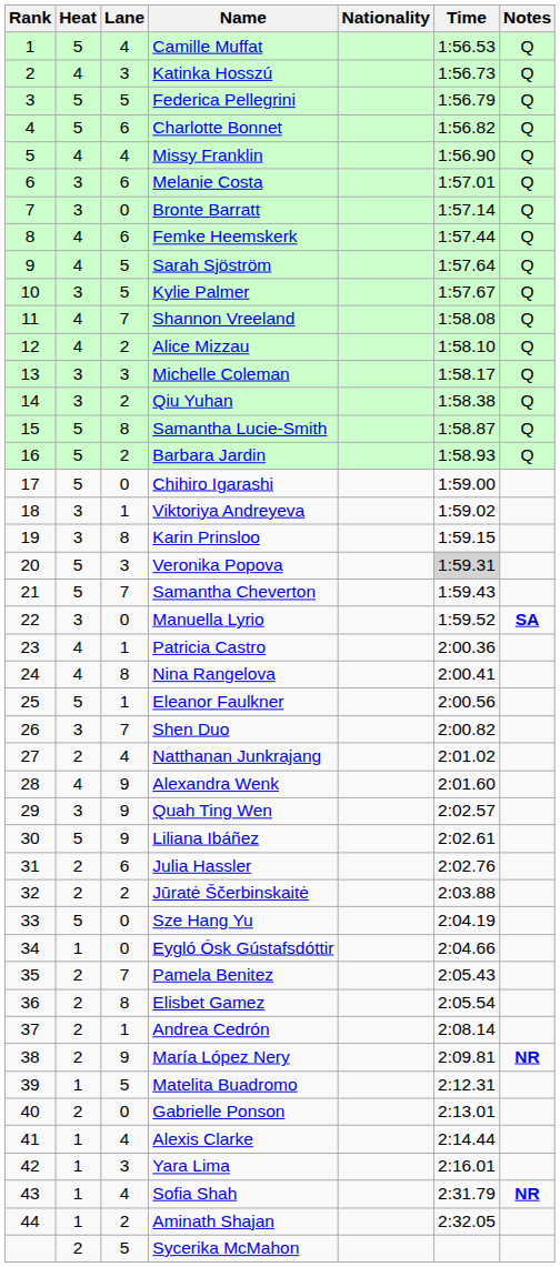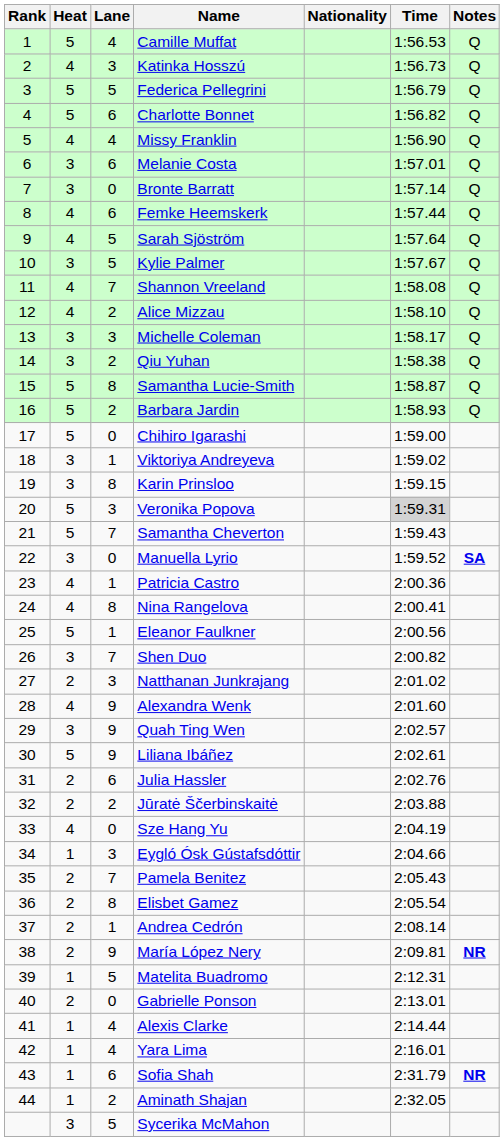 <table class="wikitable sortable" style="text-align:center">
 <tr>
 <th>Rank</th>
 <th>Heat</th>
 <th>Lane</th>
 <th>Name</th>
 <th>Nationality</th>
 <th>Time</th>
 <th>Notes</th>
 </tr>
 <tr bgcolor=ccffcc>
 <td>1</td>
 <td>5</td>
 <td>4</td>
 <td align=left><a href='#'>Camille Muffat</a></td>
 <td align=left></td>
 <td>1:56.53</td>
 <td>Q</td>
 </tr>
 <tr bgcolor=ccffcc>
 <td>2</td>
 <td>4</td>
 <td>3</td>
 <td align=left><a href='#'>Katinka Hosszú</a></td>
 <td align=left></td>
 <td>1:56.73</td>
 <td>Q</td>
 </tr>
 <tr bgcolor=ccffcc>
 <td>3</td>
 <td>5</td>
 <td>5</td>
 <td align=left><a href='#'>Federica Pellegrini</a></td>
 <td align=left></td>
 <td>1:56.79</td>
 <td>Q</td>
 </tr>
 <tr bgcolor=ccffcc>
 <td>4</td>
 <td>5</td>
 <td>6</td>
 <td align=left><a href='#'>Charlotte Bonnet</a></td>
 <td align=left></td>
 <td>1:56.82</td>
 <td>Q</td>
 </tr>
 <tr bgcolor=ccffcc>
 <td>5</td>
 <td>4</td>
 <td>4</td>
 <td align=left><a href='#'>Missy Franklin</a></td>
 <td align=left></td>
 <td>1:56.90</td>
 <td>Q</td>
 </tr>
 <tr bgcolor=ccffcc>
 <td>6</td>
 <td>3</td>
 <td>6</td>
 <td align=left><a href='#'>Melanie Costa</a></td>
 <td align=left></td>
 <td>1:57.01</td>
 <td>Q</td>
 </tr>
 <tr bgcolor=ccffcc>
 <td>7</td>
 <td>3</td>
 <td>0</td>
 <td align=left><a href='#'>Bronte Barratt</a></td>
 <td align=left></td>
 <td>1:57.14</td>
 <td>Q</td>
 </tr>
 <tr bgcolor=ccffcc>
 <td>8</td>
 <td>4</td>
 <td>6</td>
 <td align=left><a href='#'>Femke Heemskerk</a></td>
 <td align=left></td>
 <td>1:57.44</td>
 <td>Q</td>
 </tr>
 <tr bgcolor=ccffcc>
 <td>9</td>
 <td>4</td>
 <td>5</td>
 <td align=left><a href='#'>Sarah Sjöström</a></td>
 <td align=left></td>
 <td>1:57.64</td>
 <td>Q</td>
 </tr>
 <tr bgcolor=ccffcc>
 <td>10</td>
 <td>3</td>
 <td>5</td>
 <td align=left><a href='#'>Kylie Palmer</a></td>
 <td align=left></td>
 <td>1:57.67</td>
 <td>Q</td>
 </tr>
 <tr bgcolor=ccffcc>
 <td>11</td>
 <td>4</td>
 <td>7</td>
 <td align=left><a href='#'>Shannon Vreeland</a></td>
 <td align=left></td>
 <td>1:58.08</td>
 <td>Q</td>
 </tr>
 <tr bgcolor=ccffcc>
 <td>12</td>
 <td>4</td>
 <td>2</td>
 <td align=left><a href='#'>Alice Mizzau</a></td>
 <td align=left></td>
 <td>1:58.10</td>
 <td>Q</td>
 </tr>
 <tr bgcolor=ccffcc>
 <td>13</td>
 <td>3</td>
 <td>3</td>
 <td align=left><a href='#'>Michelle Coleman</a></td>
 <td align=left></td>
 <td>1:58.17</td>
 <td>Q</td>
 </tr>
 <tr bgcolor=ccffcc>
 <td>14</td>
 <td>3</td>
 <td>2</td>
 <td align=left><a href='#'>Qiu Yuhan</a></td>
 <td align=left></td>
 <td>1:58.38</td>
 <td>Q</td>
 </tr>
 <tr bgcolor=ccffcc>
 <td>15</td>
 <td>5</td>
 <td>8</td>
 <td align=left><a href='#'>Samantha Lucie-Smith</a></td>
 <td align=left></td>
 <td>1:58.87</td>
 <td>Q</td>
 </tr>
 <tr bgcolor=ccffcc>
 <td>16</td>
 <td>5</td>
 <td>2</td>
 <td align=left><a href='#'>Barbara Jardin</a></td>
 <td align=left></td>
 <td>1:58.93</td>
 <td>Q</td>
 </tr>
 <tr>
 <td>17</td>
 <td>5</td>
 <td>0</td>
 <td align=left><a href='#'>Chihiro Igarashi</a></td>
 <td align=left></td>
 <td>1:59.00</td>
 <td></td>
 </tr>
 <tr>
 <td>18</td>
 <td>3</td>
 <td>1</td>
 <td align=left><a href='#'>Viktoriya Andreyeva</a></td>
 <td align=left></td>
 <td>1:59.02</td>
 <td></td>
 </tr>
 <tr>
 <td>19</td>
 <td>3</td>
 <td>8</td>
 <td align=left><a href='#'>Karin Prinsloo</a></td>
 <td align=left></td>
 <td>1:59.15</td>
 <td></td>
 </tr>
 <tr>
 <td>20</td>
 <td>5</td>
 <td>3</td>
 <td align=left><a href='#'>Veronika Popova</a></td>
 <td align=left></td>
 <td style="background: lightgrey;">1:59.31</td>
 <td></td>
 </tr>
 <tr>
 <td>21</td>
 <td>5</td>
 <td>7</td>
 <td align=left><a href='#'>Samantha Cheverton</a></td>
 <td align=left></td>
 <td>1:59.43</td>
 <td></td>
 </tr>
 <tr>
 <td>22</td>
 <td>3</td>
 <td>0</td>
 <td align=left><a href='#'>Manuella Lyrio</a></td>
 <td align=left></td>
 <td>1:59.52</td>
 <td><strong><a href='#'>SA</a></strong></td>
 </tr>
 <tr>
 <td>23</td>
 <td>4</td>
 <td>1</td>
 <td align=left><a href='#'>Patricia Castro</a></td>
 <td align=left></td>
 <td>2:00.36</td>
 <td></td>
 </tr>
 <tr>
 <td>24</td>
 <td>4</td>
 <td>8</td>
 <td align=left><a href='#'>Nina Rangelova</a></td>
 <td align=left></td>
 <td>2:00.41</td>
 <td></td>
 </tr>
 <tr>
 <td>25</td>
 <td>5</td>
 <td>1</td>
 <td align=left><a href='#'>Eleanor Faulkner</a></td>
 <td align=left></td>
 <td>2:00.56</td>
 <td></td>
 </tr>
 <tr>
 <td>26</td>
 <td>3</td>
 <td>7</td>
 <td align=left><a href='#'>Shen Duo</a></td>
 <td align=left></td>
 <td>2:00.82</td>
 <td></td>
 </tr>
 <tr>
 <td>27</td>
 <td>2</td>
-<td>4</td>
+<td>3</td>
 <td align=left><a href='#'>Natthanan Junkrajang</a></td>
 <td align=left></td>
 <td>2:01.02</td>
 <td></td>
 </tr>
 <tr>
 <td>28</td>
 <td>4</td>
 <td>9</td>
 <td align=left><a href='#'>Alexandra Wenk</a></td>
 <td align=left></td>
 <td>2:01.60</td>
 <td></td>
 </tr>
 <tr>
 <td>29</td>
 <td>3</td>
 <td>9</td>
 <td align=left><a href='#'>Quah Ting Wen</a></td>
 <td align=left></td>
 <td>2:02.57</td>
 <td></td>
 </tr>
 <tr>
 <td>30</td>
 <td>5</td>
 <td>9</td>
 <td align=left><a href='#'>Liliana Ibáñez</a></td>
 <td align=left></td>
 <td>2:02.61</td>
 <td></td>
 </tr>
 <tr>
 <td>31</td>
 <td>2</td>
 <td>6</td>
 <td align=left><a href='#'>Julia Hassler</a></td>
 <td align=left></td>
 <td>2:02.76</td>
 <td></td>
 </tr>
 <tr>
 <td>32</td>
 <td>2</td>
 <td>2</td>
 <td align=left><a href='#'>Jūratė Ščerbinskaitė</a></td>
 <td align=left></td>
 <td>2:03.88</td>
 <td></td>
 </tr>
 <tr>
 <td>33</td>
-<td>5</td>
+<td>4</td>
 <td>0</td>
 <td align=left><a href='#'>Sze Hang Yu</a></td>
 <td align=left></td>
 <td>2:04.19</td>
 <td></td>
 </tr>
 <tr>
 <td>34</td>
 <td>1</td>
-<td>0</td>
+<td>3</td>
 <td align=left><a href='#'>Eygló Ósk Gústafsdóttir</a></td>
 <td align=left></td>
 <td>2:04.66</td>
 <td></td>
 </tr>
 <tr>
 <td>35</td>
 <td>2</td>
 <td>7</td>
 <td align=left><a href='#'>Pamela Benitez</a></td>
 <td align=left></td>
 <td>2:05.43</td>
 <td></td>
 </tr>
 <tr>
 <td>36</td>
 <td>2</td>
 <td>8</td>
 <td align=left><a href='#'>Elisbet Gamez</a></td>
 <td align=left></td>
 <td>2:05.54</td>
 <td></td>
 </tr>
 <tr>
 <td>37</td>
 <td>2</td>
 <td>1</td>
 <td align=left><a href='#'>Andrea Cedrón</a></td>
 <td align=left></td>
 <td>2:08.14</td>
 <td></td>
 </tr>
 <tr>
 <td>38</td>
 <td>2</td>
 <td>9</td>
 <td align=left><a href='#'>María López Nery</a></td>
 <td align=left></td>
 <td>2:09.81</td>
 <td><strong><a href='#'>NR</a></strong></td>
 </tr>
 <tr>
 <td>39</td>
 <td>1</td>
 <td>5</td>
 <td align=left><a href='#'>Matelita Buadromo</a></td>
 <td align=left></td>
 <td>2:12.31</td>
 <td></td>
 </tr>
 <tr>
 <td>40</td>
 <td>2</td>
 <td>0</td>
 <td align=left><a href='#'>Gabrielle Ponson</a></td>
 <td align=left></td>
 <td>2:13.01</td>
 <td></td>
 </tr>
 <tr>
 <td>41</td>
 <td>1</td>
 <td>4</td>
 <td align=left><a href='#'>Alexis Clarke</a></td>
 <td align=left></td>
 <td>2:14.44</td>
 <td></td>
 </tr>
 <tr>
 <td>42</td>
 <td>1</td>
-<td>3</td>
+<td>4</td>
 <td align=left><a href='#'>Yara Lima</a></td>
 <td align=left></td>
 <td>2:16.01</td>
 <td></td>
 </tr>
 <tr>
 <td>43</td>
 <td>1</td>
-<td>4</td>
+<td>6</td>
 <td align=left><a href='#'>Sofia Shah</a></td>
 <td align=left></td>
 <td>2:31.79</td>
 <td><strong><a href='#'>NR</a></strong></td>
 </tr>
 <tr>
 <td>44</td>
 <td>1</td>
 <td>2</td>
 <td align=left><a href='#'>Aminath Shajan</a></td>
 <td align=left></td>
 <td>2:32.05</td>
 <td></td>
 </tr>
 <tr>
 <td></td>
-<td>2</td>
+<td>3</td>
 <td>5</td>
 <td align=left><a href='#'>Sycerika McMahon</a></td>
 <td align=left></td>
 <td></td>
 <td></td>
 </tr>
 </table>
